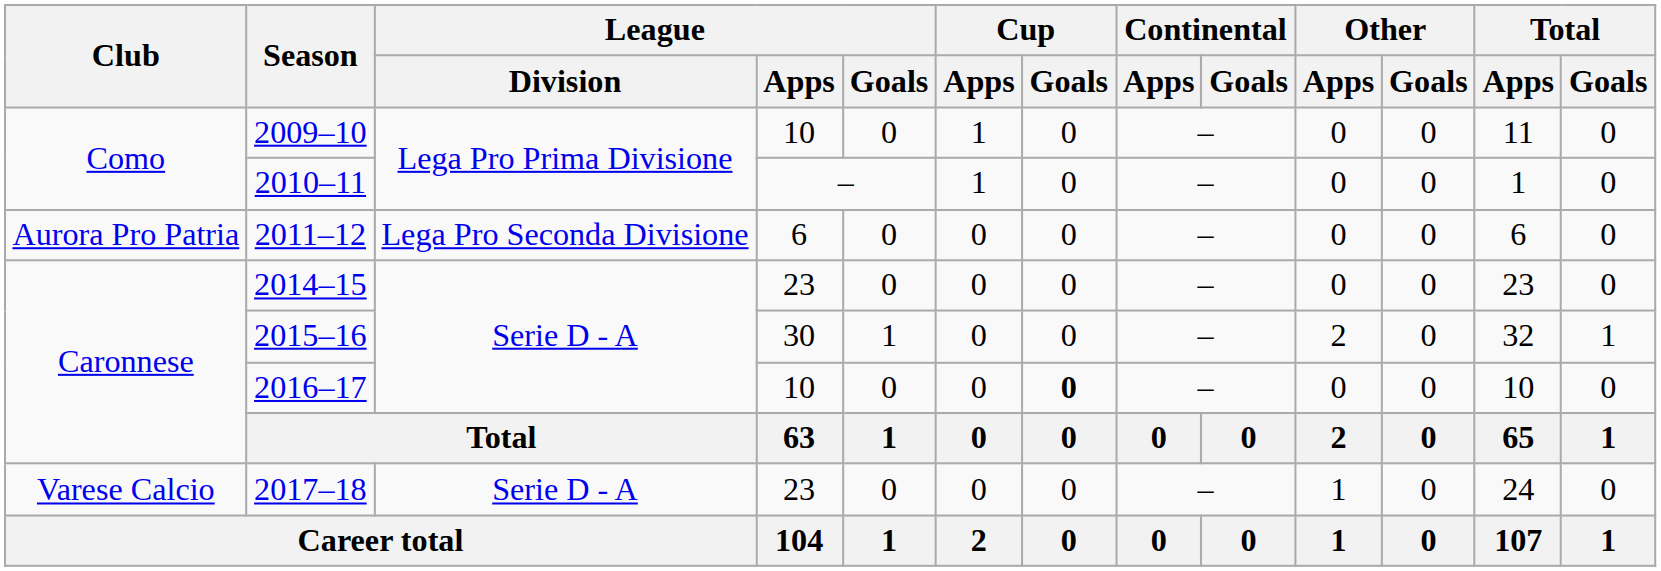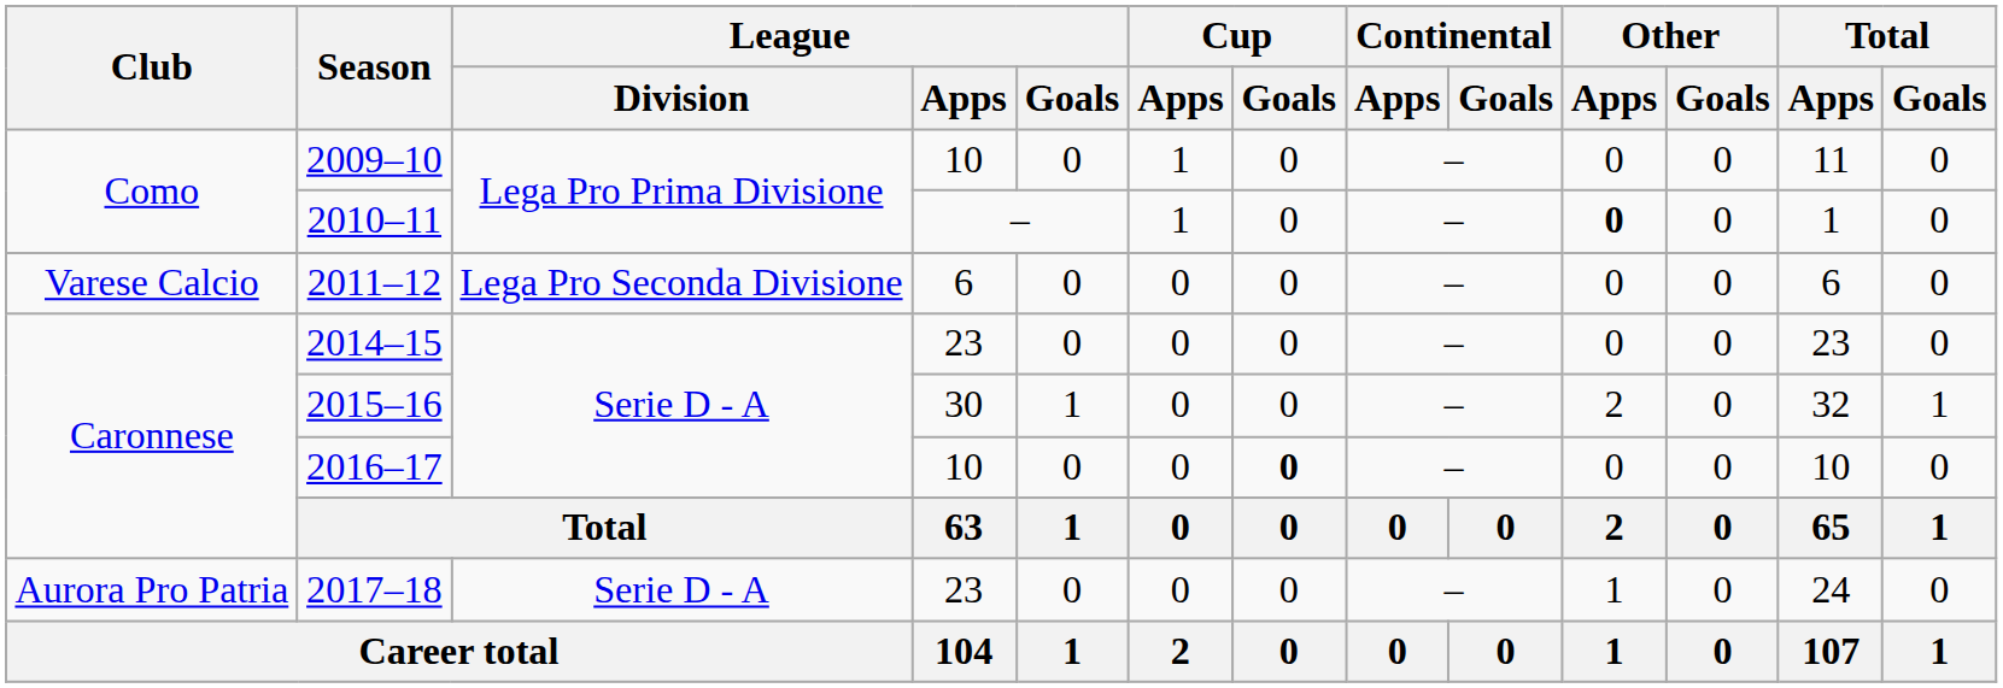 <table class="wikitable" style="text-align: center">
 <tr>
 <th rowspan="2">Club</th>
 <th rowspan="2">Season</th>
 <th colspan="3">League</th>
 <th colspan="2">Cup</th>
 <th colspan="2">Continental</th>
 <th colspan="2">Other</th>
 <th colspan="2">Total</th>
 </tr>
 <tr>
 <th>Division</th>
 <th>Apps</th>
 <th>Goals</th>
 <th>Apps</th>
 <th>Goals</th>
 <th>Apps</th>
 <th>Goals</th>
 <th>Apps</th>
 <th>Goals</th>
 <th>Apps</th>
 <th>Goals</th>
 </tr>
 <tr>
 <td rowspan="2"><a href='#'>Como</a></td>
 <td><a href='#'>2009–10</a></td>
 <td rowspan="2"><a href='#'>Lega Pro Prima Divisione</a></td>
 <td>10</td>
 <td>0</td>
 <td>1</td>
 <td>0</td>
 <td colspan="2">–</td>
 <td>0</td>
 <td>0</td>
 <td>11</td>
 <td>0</td>
 </tr>
 <tr>
 <td><a href='#'>2010–11</a></td>
 <td colspan="2">–</td>
 <td>1</td>
 <td>0</td>
 <td colspan="2">–</td>
-<td>0</td>
+<td><strong>0</strong></td>
 <td>0</td>
 <td>1</td>
 <td>0</td>
 </tr>
 <tr>
-<td><a href='#'>Aurora Pro Patria</a></td>
+<td><a href='#'>Varese Calcio</a></td>
 <td><a href='#'>2011–12</a></td>
 <td><a href='#'>Lega Pro Seconda Divisione</a></td>
 <td>6</td>
 <td>0</td>
 <td>0</td>
 <td>0</td>
 <td colspan="2">–</td>
 <td>0</td>
 <td>0</td>
 <td>6</td>
 <td>0</td>
 </tr>
 <tr>
 <td rowspan="4"><a href='#'>Caronnese</a></td>
 <td><a href='#'>2014–15</a></td>
 <td rowspan="3"><a href='#'>Serie D - A</a></td>
 <td>23</td>
 <td>0</td>
 <td>0</td>
 <td>0</td>
 <td colspan="2">–</td>
 <td>0</td>
 <td>0</td>
 <td>23</td>
 <td>0</td>
 </tr>
 <tr>
 <td><a href='#'>2015–16</a></td>
 <td>30</td>
 <td>1</td>
 <td>0</td>
 <td>0</td>
 <td colspan="2">–</td>
 <td>2</td>
 <td>0</td>
 <td>32</td>
 <td>1</td>
 </tr>
 <tr>
 <td><a href='#'>2016–17</a></td>
 <td>10</td>
 <td>0</td>
 <td>0</td>
 <td><strong>0</strong></td>
 <td colspan="2">–</td>
 <td>0</td>
 <td>0</td>
 <td>10</td>
 <td>0</td>
 </tr>
 <tr>
 <th colspan="2">Total</th>
 <th>63</th>
 <th>1</th>
 <th>0</th>
 <th>0</th>
 <th>0</th>
 <th>0</th>
 <th>2</th>
 <th>0</th>
 <th>65</th>
 <th>1</th>
 </tr>
 <tr>
-<td><a href='#'>Varese Calcio</a></td>
+<td><a href='#'>Aurora Pro Patria</a></td>
 <td><a href='#'>2017–18</a></td>
 <td><a href='#'>Serie D - A</a></td>
 <td>23</td>
 <td>0</td>
 <td>0</td>
 <td>0</td>
 <td colspan="2">–</td>
 <td>1</td>
 <td>0</td>
 <td>24</td>
 <td>0</td>
 </tr>
 <tr>
 <th colspan="3">Career total</th>
 <th>104</th>
 <th>1</th>
 <th>2</th>
 <th>0</th>
 <th>0</th>
 <th>0</th>
 <th>1</th>
 <th>0</th>
 <th>107</th>
 <th>1</th>
 </tr>
 </table>
